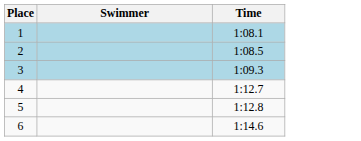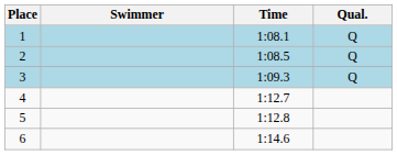 <table class=wikitable style="text-align:center">
 <tr>
 <th>Place</th>
 <th width=230>Swimmer</th>
 <th width=90>Time</th>
+<th width=90>Qual.</th>
 </tr>
 <tr bgcolor=lightblue>
 <td>1</td>
 <td align=left></td>
 <td>1:08.1</td>
+<td>Q</td>
 </tr>
 <tr bgcolor=lightblue>
 <td>2</td>
 <td align=left></td>
 <td>1:08.5</td>
+<td>Q</td>
 </tr>
 <tr bgcolor=lightblue>
 <td>3</td>
 <td align=left></td>
 <td>1:09.3</td>
+<td>Q</td>
 </tr>
 <tr>
 <td>4</td>
 <td align=left></td>
 <td>1:12.7</td>
+<td></td>
 </tr>
 <tr>
 <td>5</td>
 <td align=left></td>
 <td>1:12.8</td>
+<td></td>
 </tr>
 <tr>
 <td>6</td>
 <td align=left></td>
 <td>1:14.6</td>
+<td></td>
 </tr>
 </table>
